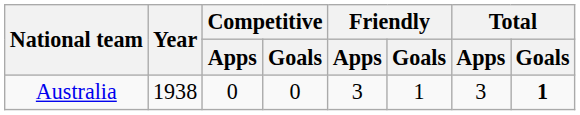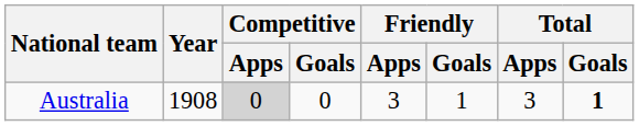 <table class="wikitable" style="text-align:center">
 <tr>
 <th rowspan="2">National team</th>
 <th rowspan="2">Year</th>
 <th colspan="2">Competitive</th>
 <th colspan="2">Friendly</th>
 <th colspan="2">Total</th>
 </tr>
 <tr>
 <th>Apps</th>
 <th>Goals</th>
 <th>Apps</th>
 <th>Goals</th>
 <th>Apps</th>
 <th>Goals</th>
 </tr>
 <tr>
 <td><a href='#'>Australia</a></td>
-<td>1938</td>
-<td>0</td>
+<td>1908</td>
+<td style="background: lightgrey;">0</td>
 <td>0</td>
 <td>3</td>
 <td>1</td>
 <td>3</td>
 <td><strong>1</strong></td>
 </tr>
 </table>
